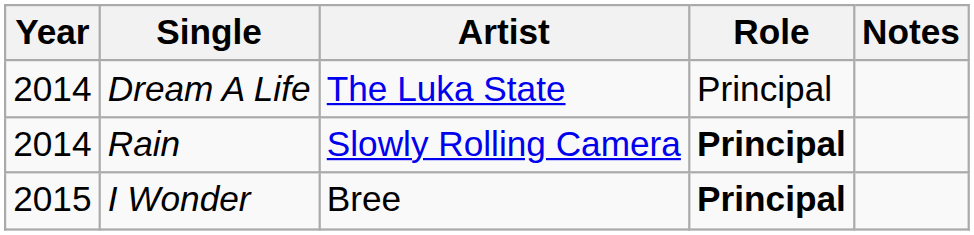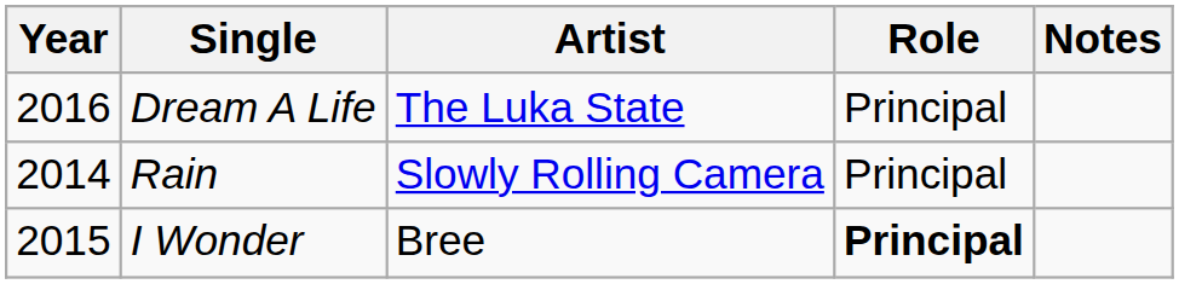 <table class="wikitable sortable">
 <tr>
 <th>Year</th>
 <th>Single</th>
 <th>Artist</th>
 <th>Role</th>
 <th>Notes</th>
 </tr>
 <tr>
-<td>2014</td>
+<td>2016</td>
 <td><em>Dream A Life</em></td>
 <td><a href='#'>The Luka State</a></td>
 <td>Principal</td>
 <td></td>
 </tr>
 <tr>
 <td>2014</td>
 <td><em>Rain</em></td>
 <td><a href='#'>Slowly Rolling Camera</a></td>
-<td><strong>Principal</strong></td>
+<td>Principal</td>
 <td></td>
 </tr>
 <tr>
 <td>2015</td>
 <td><em>I Wonder</em></td>
 <td>Bree</td>
 <td><strong>Principal</strong></td>
 <td></td>
 </tr>
 </table>
